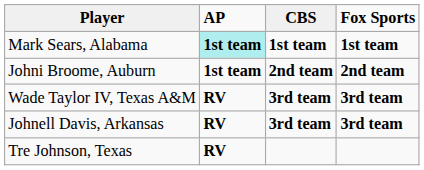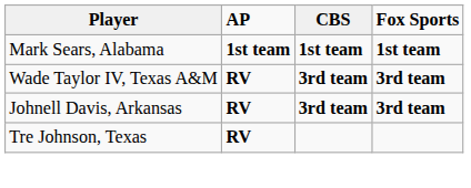 <table class="wikitable" style="white-space:nowrap; font-size:90%;">
 <tr>
 <td style="text-align:center; background:#f0f0f0;"><strong>Player</strong></td>
 <td><strong>AP</strong></td>
 <td style="text-align:center; background:#f0f0f0;"><strong>CBS</strong></td>
 <td><strong>Fox Sports</strong></td>
 </tr>
 <tr>
 <td>Mark Sears, Alabama</td>
-<td style="background: paleturquoise;"><strong>1st team</strong></td>
 <td><strong>1st team</strong></td>
 <td><strong>1st team</strong></td>
-</tr>
-<tr>
-<td>Johni Broome, Auburn</td>
 <td><strong>1st team</strong></td>
-<td><strong>2nd team</strong></td>
-<td><strong>2nd team</strong></td>
 </tr>
 <tr>
 <td>Wade Taylor IV, Texas A&M</td>
 <td><strong>RV</strong></td>
 <td><strong>3rd team</strong></td>
 <td><strong>3rd team</strong></td>
 </tr>
 <tr>
 <td>Johnell Davis, Arkansas</td>
 <td><strong>RV</strong></td>
 <td><strong>3rd team</strong></td>
 <td><strong>3rd team</strong></td>
 </tr>
 <tr>
 <td>Tre Johnson, Texas</td>
 <td><strong>RV</strong></td>
 <td></td>
 <td></td>
 </tr>
 </table>
